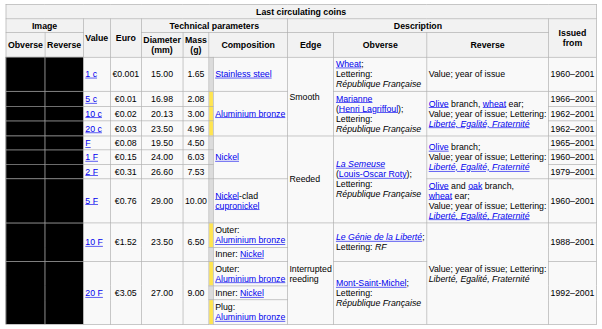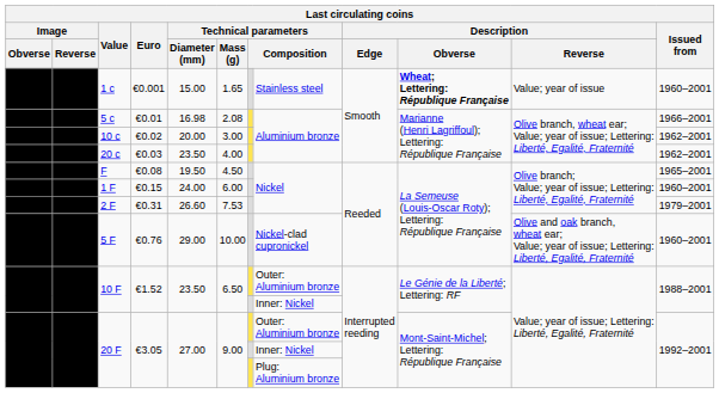 <table class="wikitable" style="margin:auto; font-size:87%; border-width:1px;">
 <tr>
 <th colspan="12">Last circulating coins</th>
 </tr>
 <tr>
 <th colspan=2>Image</th>
 <th rowspan=2>Value</th>
 <th rowspan=2>Euro<br></th>
 <th colspan=4>Technical parameters</th>
 <th colspan=3>Description</th>
 <th rowspan=2>Issued<br>from</th>
 </tr>
 <tr>
 <th>Obverse</th>
 <th>Reverse</th>
 <th>Diameter<br>(mm)</th>
 <th>Mass<br>(g)</th>
 <th colspan=2>Composition</th>
 <th>Edge</th>
 <th>Obverse</th>
 <th>Reverse</th>
 </tr>
 <tr>
 <td style="background:#000; text-align:center;"></td>
 <td style="background:#000; text-align:center;"></td>
 <td><a href='#'>1 c</a></td>
 <td align=center>€0.001</td>
 <td align=center>15.00</td>
 <td align=center>1.65</td>
 <td style="background-color:#dcdcdc;"></td>
 <td><a href='#'>Stainless steel</a></td>
 <td rowspan=4>Smooth</td>
-<td><a href='#'>Wheat</a>;<br>Lettering:<br><em>République Française</em></td>
+<td><strong><a href='#'>Wheat</a>;<br>Lettering:<br><em>République Française</em></strong></td>
 <td>Value; year of issue</td>
 <td>1960–2001</td>
 </tr>
 <tr>
 <td style="background:#000; text-align:center;"></td>
 <td style="background:#000; text-align:center;"></td>
 <td><a href='#'>5 c</a></td>
 <td align=center>€0.01</td>
 <td align=center>16.98</td>
 <td align=center>2.08</td>
 <td style="background-color:#ffe550;"></td>
 <td rowspan=3><a href='#'>Aluminium bronze</a></td>
 <td rowspan=3><a href='#'>Marianne</a><br>(<a href='#'>Henri Lagriffoul</a>);<br>Lettering:<br><em>République Française</em></td>
 <td rowspan=3><a href='#'>Olive</a> branch, <a href='#'>wheat</a> ear;<br>Value; year of issue; Lettering:<br><em><a href='#'>Liberté, Egalité, Fraternité</a></em></td>
 <td>1966–2001</td>
 </tr>
 <tr>
 <td style="background:#000; text-align:center;"></td>
 <td style="background:#000; text-align:center;"></td>
 <td><a href='#'>10 c</a></td>
 <td align=center>€0.02</td>
-<td align=center>20.13</td>
+<td align=center>20.00</td>
 <td align=center>3.00</td>
 <td style="background-color:#ffe550;"></td>
 <td>1962–2001</td>
 </tr>
 <tr>
 <td style="background:#000; text-align:center;"></td>
 <td style="background:#000; text-align:center;"></td>
 <td><a href='#'>20 c</a></td>
 <td align=center>€0.03</td>
 <td align=center>23.50</td>
-<td align=center>4.96</td>
+<td align=center>4.00</td>
 <td style="background-color:#ffe550;"></td>
 <td>1962–2001</td>
 </tr>
 <tr>
 <td style="background:#000; text-align:center;"></td>
 <td style="background:#000; text-align:center;"></td>
 <td><a href='#'> F</a></td>
 <td align=center>€0.08</td>
 <td align=center>19.50</td>
 <td align=center>4.50</td>
 <td style="background-color:#dcdcdc;"></td>
 <td rowspan=3><a href='#'>Nickel</a></td>
 <td rowspan=4>Reeded</td>
 <td rowspan=4><em><a href='#'>La Semeuse</a></em><br>(<a href='#'>Louis-Oscar Roty</a>);<br>Lettering:<br><em>République Française</em></td>
 <td rowspan=3><a href='#'>Olive</a> branch;<br>Value; year of issue; Lettering:<br><em><a href='#'>Liberté, Egalité, Fraternité</a></em></td>
 <td>1965–2001</td>
 </tr>
 <tr>
 <td style="background:#000; text-align:center;"></td>
 <td style="background:#000; text-align:center;"></td>
 <td><a href='#'>1 F</a></td>
 <td align=center>€0.15</td>
 <td align=center>24.00</td>
-<td align=center>6.03</td>
+<td align=center>6.00</td>
 <td style="background-color:#dcdcdc;"></td>
 <td>1960–2001</td>
 </tr>
 <tr>
 <td style="background:#000; text-align:center;"></td>
 <td style="background:#000; text-align:center;"></td>
 <td><a href='#'>2 F</a></td>
 <td align=center>€0.31</td>
 <td align=center>26.60</td>
 <td align=center>7.53</td>
 <td style="background-color:#dcdcdc;"></td>
 <td>1979–2001</td>
 </tr>
 <tr>
 <td style="background:#000; text-align:center;"></td>
 <td style="background:#000; text-align:center;"></td>
 <td><a href='#'>5 F</a></td>
 <td align=center>€0.76</td>
 <td align=center>29.00</td>
 <td align=center>10.00</td>
 <td style="background-color:#dcdcdc;"></td>
 <td><a href='#'>Nickel</a>-clad<br><a href='#'>cupronickel</a></td>
 <td><a href='#'>Olive</a> and <a href='#'>oak</a> branch,<br><a href='#'>wheat</a> ear;<br>Value; year of issue; Lettering:<br><em><a href='#'>Liberté, Egalité, Fraternité</a></em></td>
 <td>1960–2001</td>
 </tr>
 <tr>
 <td rowspan=2 style="background:#000; text-align:center;"></td>
 <td rowspan=2 style="background:#000; text-align:center;"></td>
 <td rowspan=2><a href='#'>10 F</a></td>
 <td rowspan=2 align=center>€1.52</td>
 <td rowspan=2 align=center>23.50</td>
 <td rowspan=2 align=center>6.50</td>
 <td style="background-color:#ffe550;"></td>
 <td>Outer:<br><a href='#'>Aluminium bronze</a></td>
 <td rowspan=5>Interrupted<br>reeding</td>
 <td rowspan=2><em><a href='#'>Le Génie de la Liberté</a></em>;<br>Lettering: <em>RF</em></td>
 <td rowspan=5>Value; year of issue; Lettering:<br><em>Liberté, Egalité, Fraternité</em></td>
 <td rowspan=2>1988–2001</td>
 </tr>
 <tr>
 <td style="background-color:#dcdcdc;"></td>
 <td>Inner: <a href='#'>Nickel</a></td>
 </tr>
 <tr>
 <td rowspan=3 style="background:#000; text-align:center;"></td>
 <td rowspan=3 style="background:#000; text-align:center;"></td>
 <td rowspan=3><a href='#'>20 F</a></td>
 <td rowspan=3 align=center>€3.05</td>
 <td rowspan=3 align=center>27.00</td>
 <td rowspan=3 align=center>9.00</td>
 <td style="background-color:#ffe550;"></td>
 <td>Outer:<br><a href='#'>Aluminium bronze</a></td>
 <td rowspan=3><a href='#'>Mont-Saint-Michel</a>;<br>Lettering:<br><em>République Française</em></td>
 <td rowspan=3>1992–2001</td>
 </tr>
 <tr>
 <td style="background-color:#dcdcdc;"></td>
 <td>Inner: <a href='#'>Nickel</a></td>
 </tr>
 <tr>
 <td style="background-color:#ffe550;"></td>
 <td>Plug:<br><a href='#'>Aluminium bronze</a></td>
 </tr>
 </table>
